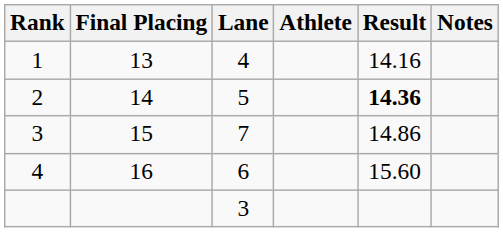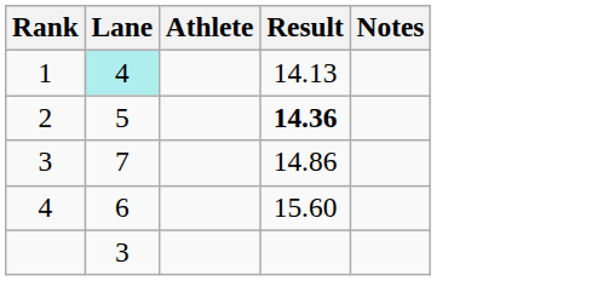 <table class="wikitable sortable" style="text-align:center">
 <tr>
 <th>Rank</th>
-<th>Final Placing</th>
 <th>Lane</th>
 <th>Athlete</th>
 <th>Result</th>
 <th>Notes</th>
 </tr>
 <tr>
 <td>1</td>
-<td>13</td>
-<td>4</td>
+<td style="background: paleturquoise;">4</td>
 <td align=left></td>
-<td>14.16</td>
+<td>14.13</td>
 <td></td>
 </tr>
 <tr>
 <td>2</td>
-<td>14</td>
 <td>5</td>
 <td align=left></td>
 <td><strong>14.36</strong></td>
 <td></td>
 </tr>
 <tr>
 <td>3</td>
-<td>15</td>
 <td>7</td>
 <td align=left></td>
 <td>14.86</td>
 <td></td>
 </tr>
 <tr>
 <td>4</td>
-<td>16</td>
 <td>6</td>
 <td align=left></td>
 <td>15.60</td>
 <td></td>
 </tr>
 <tr>
 <td></td>
-<td></td>
 <td>3</td>
 <td align=left></td>
 <td></td>
 <td></td>
 </tr>
 </table>
